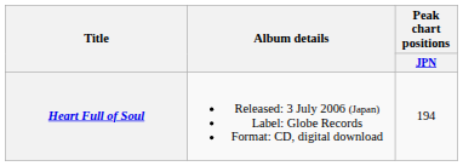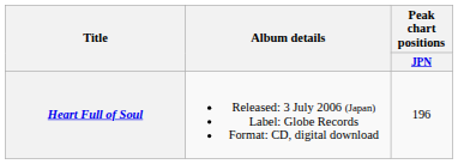 <table class="wikitable plainrowheaders" style="text-align:center;" border="1">
 <tr>
 <th scope="col" rowspan="2" style="width:14em;">Title</th>
 <th scope="col" rowspan="2" style="width:16em;">Album details</th>
 <th scope="col">Peak chart positions</th>
 </tr>
 <tr>
 <th scope="col" style="width:5em;font-size:90%;"><a href='#'>JPN</a><br></th>
 </tr>
 <tr>
 <th scope="row"><em><a href='#'>Heart Full of Soul</a></em></th>
 <td><br><ul><li>Released: 3 July 2006 <small>(Japan)</small></li><li>Label: Globe Records</li><li>Format: CD, digital download</li></ul></td>
-<td>194</td>
+<td>196</td>
 </tr>
 </table>
